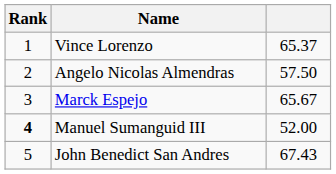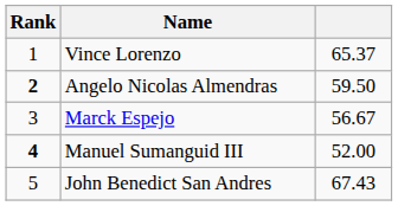 <table class="wikitable" style="margin:0.5em auto;font-size:90%">
 <tr>
 <th width=30>Rank</th>
 <th width=180>Name</th>
 <th width=50></th>
 </tr>
 <tr>
 <td align=center>1</td>
 <td align=left> Vince Lorenzo</td>
 <td align=center>65.37</td>
 </tr>
 <tr>
-<td align=center>2</td>
+<td align=center><strong>2</strong></td>
 <td align=left> Angelo Nicolas Almendras</td>
-<td align=center>57.50</td>
+<td align=center>59.50</td>
 </tr>
 <tr>
 <td align=center>3</td>
 <td align=left><a href='#'>Marck Espejo</a></td>
-<td align=center>65.67</td>
+<td align=center>56.67</td>
 </tr>
 <tr>
 <td align=center><strong>4</strong></td>
 <td align=left> Manuel Sumanguid III</td>
 <td align=center>52.00</td>
 </tr>
 <tr>
 <td align=center>5</td>
 <td align=left> John Benedict San Andres</td>
 <td align=center>67.43</td>
 </tr>
 </table>
